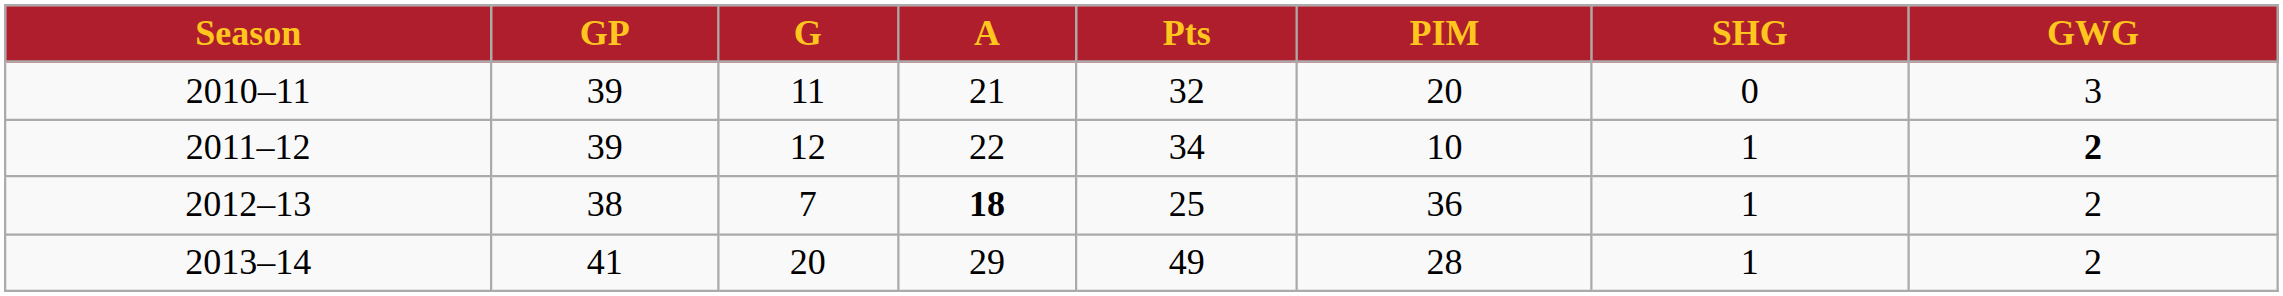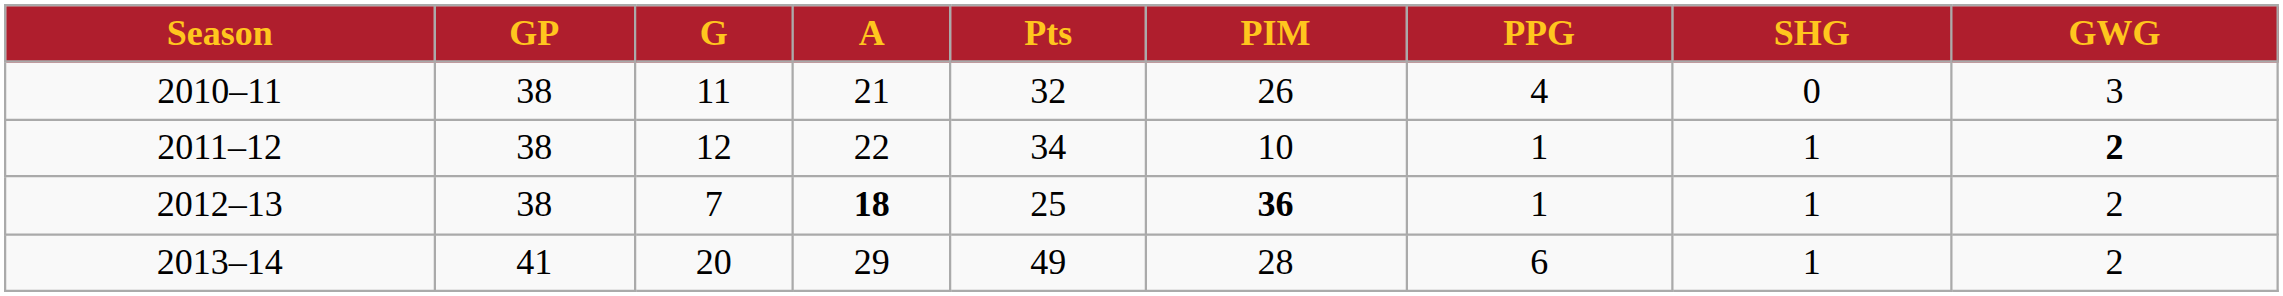 <table class="wikitable" width="80%">
 <tr align="center" style="background:#AF1E2D; color:#FFC61E;">
 <td><strong>Season</strong></td>
 <td><strong>GP</strong></td>
 <td><strong>G</strong></td>
 <td><strong>A</strong></td>
 <td><strong>Pts</strong></td>
 <td><strong>PIM</strong></td>
+<td><strong>PPG</strong></td>
 <td><strong>SHG</strong></td>
 <td><strong>GWG</strong></td>
 </tr>
 <tr align="center" bgcolor="">
 <td>2010–11</td>
-<td>39</td>
+<td>38</td>
 <td>11</td>
 <td>21</td>
 <td>32</td>
-<td>20</td>
+<td>26</td>
+<td>4</td>
 <td>0</td>
 <td>3</td>
 </tr>
 <tr align="center" bgcolor="">
 <td>2011–12</td>
-<td>39</td>
+<td>38</td>
 <td>12</td>
 <td>22</td>
 <td>34</td>
 <td>10</td>
+<td>1</td>
 <td>1</td>
 <td><strong>2</strong></td>
 </tr>
 <tr align="center" bgcolor="">
 <td>2012–13</td>
 <td>38</td>
 <td>7</td>
 <td><strong>18</strong></td>
 <td>25</td>
-<td>36</td>
+<td><strong>36</strong></td>
+<td>1</td>
 <td>1</td>
 <td>2</td>
 </tr>
 <tr align="center" bgcolor="">
 <td>2013–14</td>
 <td>41</td>
 <td>20</td>
 <td>29</td>
 <td>49</td>
 <td>28</td>
+<td>6</td>
 <td>1</td>
 <td>2</td>
 </tr>
 </table>
